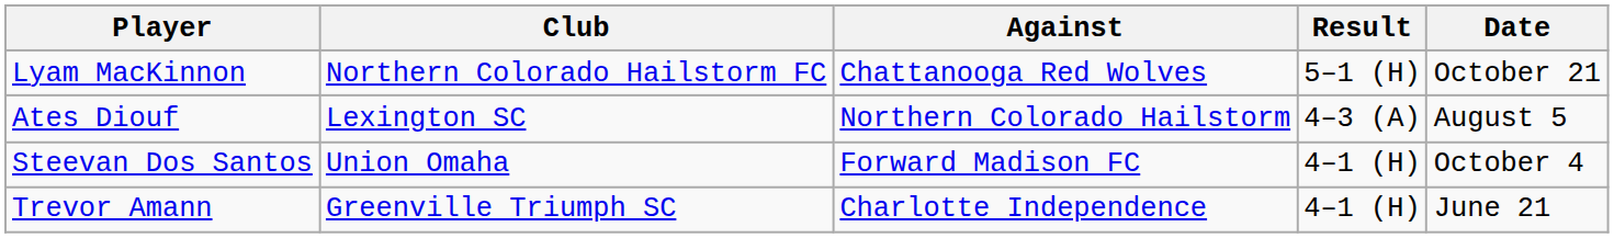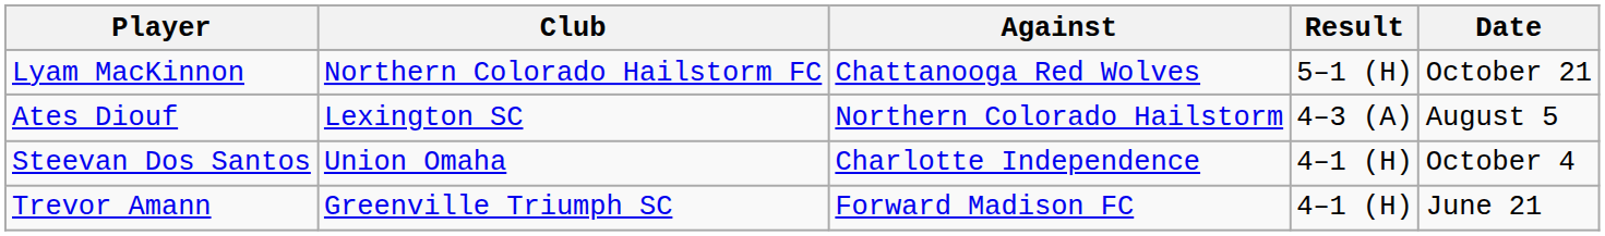 <table class="wikitable">
 <tr>
 <th>Player</th>
 <th>Club</th>
 <th>Against</th>
 <th style="text-align:center">Result</th>
 <th>Date</th>
 </tr>
 <tr>
 <td> <a href='#'>Lyam MacKinnon</a></td>
 <td><a href='#'>Northern Colorado Hailstorm FC</a></td>
 <td><a href='#'>Chattanooga Red Wolves</a></td>
 <td style="text-align:center;">5–1 (H)</td>
 <td>October 21</td>
 </tr>
 <tr>
 <td> <a href='#'>Ates Diouf</a></td>
 <td><a href='#'>Lexington SC</a></td>
 <td><a href='#'>Northern Colorado Hailstorm</a></td>
 <td style="text-align:center;">4–3 (A)</td>
 <td>August 5</td>
 </tr>
 <tr>
 <td> <a href='#'>Steevan Dos Santos</a></td>
 <td><a href='#'>Union Omaha</a></td>
-<td><a href='#'>Forward Madison FC</a></td>
+<td><a href='#'>Charlotte Independence</a></td>
 <td style="text-align:center;">4–1 (H)</td>
 <td>October 4</td>
 </tr>
 <tr>
 <td> <a href='#'>Trevor Amann</a></td>
 <td><a href='#'>Greenville Triumph SC</a></td>
-<td><a href='#'>Charlotte Independence</a></td>
+<td><a href='#'>Forward Madison FC</a></td>
 <td style="text-align:center;">4–1 (H)</td>
 <td>June 21</td>
 </tr>
 </table>
